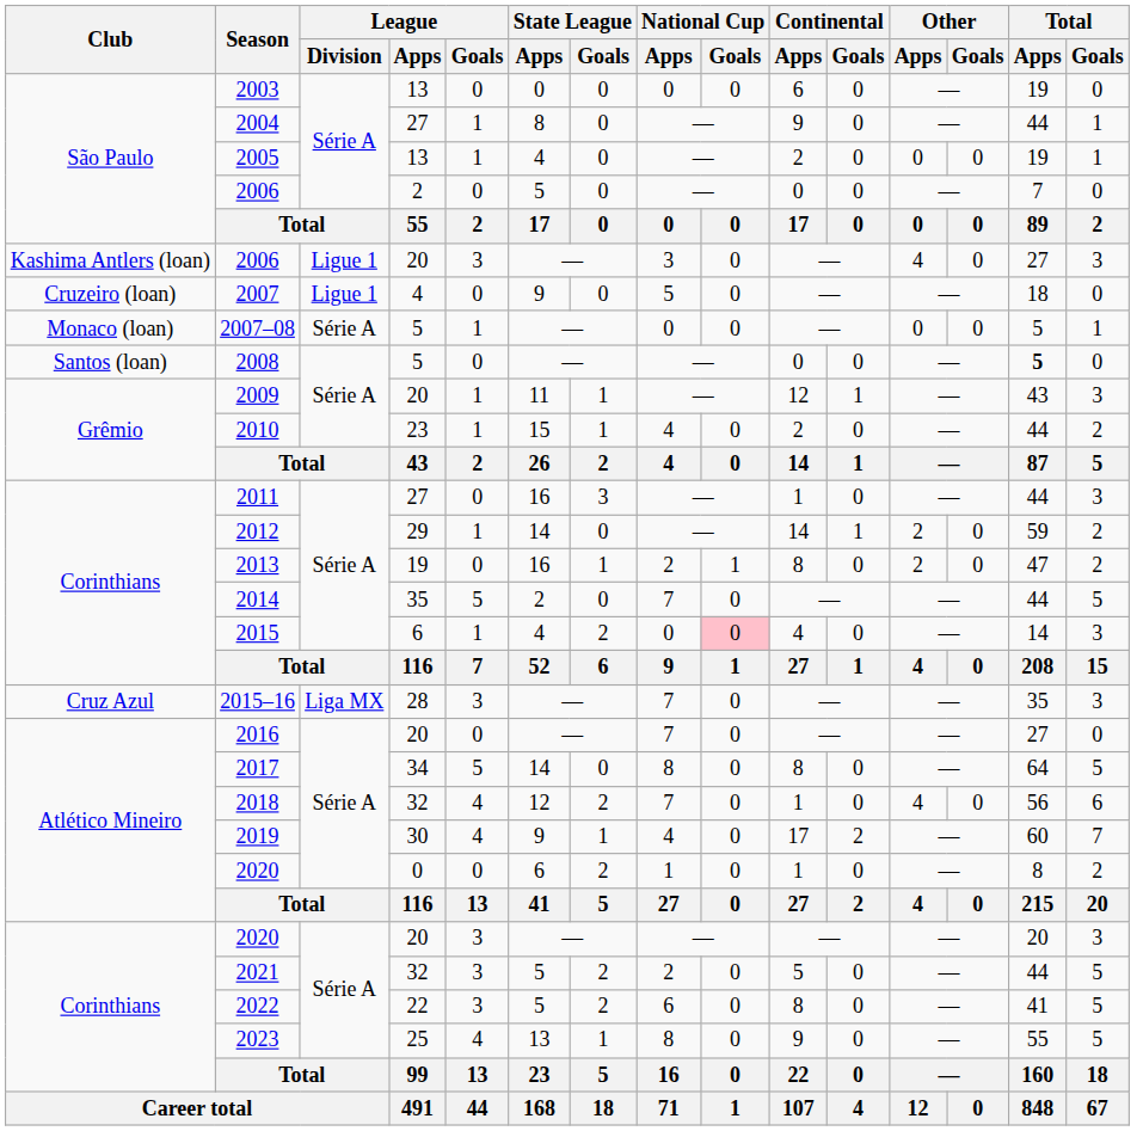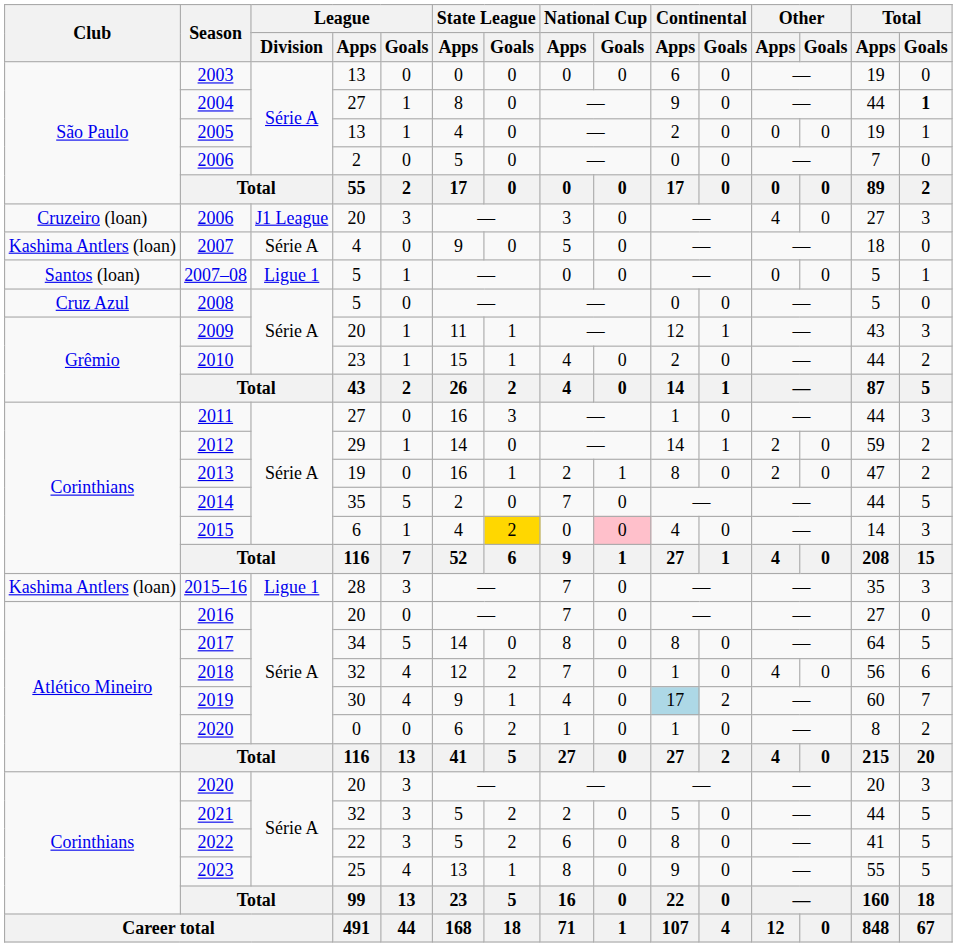 <table class="wikitable" style="text-align: center;">
 <tr>
 <th rowspan="2">Club</th>
 <th rowspan="2">Season</th>
 <th colspan="3">League</th>
 <th colspan="2">State League</th>
 <th colspan="2">National Cup</th>
 <th colspan="2">Continental</th>
 <th colspan="2">Other</th>
 <th colspan="2">Total</th>
 </tr>
 <tr>
 <th>Division</th>
 <th>Apps</th>
 <th>Goals</th>
 <th>Apps</th>
 <th>Goals</th>
 <th>Apps</th>
 <th>Goals</th>
 <th>Apps</th>
 <th>Goals</th>
 <th>Apps</th>
 <th>Goals</th>
 <th>Apps</th>
 <th>Goals</th>
 </tr>
 <tr>
 <td rowspan="5" valign="center"><a href='#'>São Paulo</a></td>
 <td><a href='#'>2003</a></td>
 <td rowspan="4"><a href='#'>Série A</a></td>
 <td>13</td>
 <td>0</td>
 <td>0</td>
 <td>0</td>
 <td>0</td>
 <td>0</td>
 <td>6</td>
 <td>0</td>
 <td colspan="2">—</td>
 <td>19</td>
 <td>0</td>
 </tr>
 <tr>
 <td><a href='#'>2004</a></td>
 <td>27</td>
 <td>1</td>
 <td>8</td>
 <td>0</td>
 <td colspan="2">—</td>
 <td>9</td>
 <td>0</td>
 <td colspan="2">—</td>
 <td>44</td>
-<td>1</td>
+<td><strong>1</strong></td>
 </tr>
 <tr>
 <td><a href='#'>2005</a></td>
 <td>13</td>
 <td>1</td>
 <td>4</td>
 <td>0</td>
 <td colspan="2">—</td>
 <td>2</td>
 <td>0</td>
 <td>0</td>
 <td>0</td>
 <td>19</td>
 <td>1</td>
 </tr>
 <tr>
 <td><a href='#'>2006</a></td>
 <td>2</td>
 <td>0</td>
 <td>5</td>
 <td>0</td>
 <td colspan="2">—</td>
 <td>0</td>
 <td>0</td>
 <td colspan="2">—</td>
 <td>7</td>
 <td>0</td>
 </tr>
 <tr>
 <th colspan="2">Total</th>
 <th>55</th>
 <th>2</th>
 <th>17</th>
 <th>0</th>
 <th>0</th>
 <th>0</th>
 <th>17</th>
 <th>0</th>
 <th>0</th>
 <th>0</th>
 <th>89</th>
 <th>2</th>
 </tr>
 <tr>
-<td valign="center"><a href='#'>Kashima Antlers</a> (loan)</td>
+<td valign="center"><a href='#'>Cruzeiro</a> (loan)</td>
 <td><a href='#'>2006</a></td>
-<td><a href='#'>Ligue 1</a></td>
+<td><a href='#'>J1 League</a></td>
 <td>20</td>
 <td>3</td>
 <td colspan="2">—</td>
 <td>3</td>
 <td>0</td>
 <td colspan="2">—</td>
 <td>4</td>
 <td>0</td>
 <td>27</td>
 <td>3</td>
 </tr>
 <tr>
-<td valign="center"><a href='#'>Cruzeiro</a> (loan)</td>
+<td valign="center"><a href='#'>Kashima Antlers</a> (loan)</td>
 <td><a href='#'>2007</a></td>
-<td><a href='#'>Ligue 1</a></td>
+<td>Série A</td>
 <td>4</td>
 <td>0</td>
 <td>9</td>
 <td>0</td>
 <td>5</td>
 <td>0</td>
 <td colspan="2">—</td>
 <td colspan="2">—</td>
 <td>18</td>
 <td>0</td>
 </tr>
 <tr>
-<td valign="center"><a href='#'>Monaco</a> (loan)</td>
+<td valign="center"><a href='#'>Santos</a> (loan)</td>
 <td><a href='#'>2007–08</a></td>
-<td>Série A</td>
+<td><a href='#'>Ligue 1</a></td>
 <td>5</td>
 <td>1</td>
 <td colspan="2">—</td>
 <td>0</td>
 <td>0</td>
 <td colspan="2">—</td>
 <td>0</td>
 <td>0</td>
 <td>5</td>
 <td>1</td>
 </tr>
 <tr>
-<td valign="center"><a href='#'>Santos</a> (loan)</td>
+<td valign="center"><a href='#'>Cruz Azul</a></td>
 <td><a href='#'>2008</a></td>
 <td rowspan="3">Série A</td>
 <td>5</td>
 <td>0</td>
 <td colspan="2">—</td>
 <td colspan="2">—</td>
 <td>0</td>
 <td>0</td>
 <td colspan="2">—</td>
-<td><strong>5</strong></td>
+<td>5</td>
 <td>0</td>
 </tr>
 <tr>
 <td rowspan="3" valign="center"><a href='#'>Grêmio</a></td>
 <td><a href='#'>2009</a></td>
 <td>20</td>
 <td>1</td>
 <td>11</td>
 <td>1</td>
 <td colspan="2">—</td>
 <td>12</td>
 <td>1</td>
 <td colspan="2">—</td>
 <td>43</td>
 <td>3</td>
 </tr>
 <tr>
 <td><a href='#'>2010</a></td>
 <td>23</td>
 <td>1</td>
 <td>15</td>
 <td>1</td>
 <td>4</td>
 <td>0</td>
 <td>2</td>
 <td>0</td>
 <td colspan="2">—</td>
 <td>44</td>
 <td>2</td>
 </tr>
 <tr>
 <th colspan="2">Total</th>
 <th>43</th>
 <th>2</th>
 <th>26</th>
 <th>2</th>
 <th>4</th>
 <th>0</th>
 <th>14</th>
 <th>1</th>
 <th colspan="2">—</th>
 <th>87</th>
 <th>5</th>
 </tr>
 <tr>
 <td rowspan="6" valign="center"><a href='#'>Corinthians</a></td>
 <td><a href='#'>2011</a></td>
 <td rowspan="5">Série A</td>
 <td>27</td>
 <td>0</td>
 <td>16</td>
 <td>3</td>
 <td colspan="2">—</td>
 <td>1</td>
 <td>0</td>
 <td colspan="2">—</td>
 <td>44</td>
 <td>3</td>
 </tr>
 <tr>
 <td><a href='#'>2012</a></td>
 <td>29</td>
 <td>1</td>
 <td>14</td>
 <td>0</td>
 <td colspan="2">—</td>
 <td>14</td>
 <td>1</td>
 <td>2</td>
 <td>0</td>
 <td>59</td>
 <td>2</td>
 </tr>
 <tr>
 <td><a href='#'>2013</a></td>
 <td>19</td>
 <td>0</td>
 <td>16</td>
 <td>1</td>
 <td>2</td>
 <td>1</td>
 <td>8</td>
 <td>0</td>
 <td>2</td>
 <td>0</td>
 <td>47</td>
 <td>2</td>
 </tr>
 <tr>
 <td><a href='#'>2014</a></td>
 <td>35</td>
 <td>5</td>
 <td>2</td>
 <td>0</td>
 <td>7</td>
 <td>0</td>
 <td colspan="2">—</td>
 <td colspan="2">—</td>
 <td>44</td>
 <td>5</td>
 </tr>
 <tr>
 <td><a href='#'>2015</a></td>
 <td>6</td>
 <td>1</td>
 <td>4</td>
-<td>2</td>
+<td style="background: gold;">2</td>
 <td>0</td>
 <td style="background: pink;">0</td>
 <td>4</td>
 <td>0</td>
 <td colspan="2">—</td>
 <td>14</td>
 <td>3</td>
 </tr>
 <tr>
 <th colspan="2">Total</th>
 <th>116</th>
 <th>7</th>
 <th>52</th>
 <th>6</th>
 <th>9</th>
 <th>1</th>
 <th>27</th>
 <th>1</th>
 <th>4</th>
 <th>0</th>
 <th>208</th>
 <th>15</th>
 </tr>
 <tr>
-<td valign="center"><a href='#'>Cruz Azul</a></td>
+<td valign="center"><a href='#'>Kashima Antlers</a> (loan)</td>
 <td><a href='#'>2015–16</a></td>
-<td><a href='#'>Liga MX</a></td>
+<td><a href='#'>Ligue 1</a></td>
 <td>28</td>
 <td>3</td>
 <td colspan="2">—</td>
 <td>7</td>
 <td>0</td>
 <td colspan="2">—</td>
 <td colspan="2">—</td>
 <td>35</td>
 <td>3</td>
 </tr>
 <tr>
 <td rowspan="6" valign="center"><a href='#'>Atlético Mineiro</a></td>
 <td><a href='#'>2016</a></td>
 <td rowspan="5">Série A</td>
 <td>20</td>
 <td>0</td>
 <td colspan="2">—</td>
 <td>7</td>
 <td>0</td>
 <td colspan="2">—</td>
 <td colspan="2">—</td>
 <td>27</td>
 <td>0</td>
 </tr>
 <tr>
 <td><a href='#'>2017</a></td>
 <td>34</td>
 <td>5</td>
 <td>14</td>
 <td>0</td>
 <td>8</td>
 <td>0</td>
 <td>8</td>
 <td>0</td>
 <td colspan="2">—</td>
 <td>64</td>
 <td>5</td>
 </tr>
 <tr>
 <td><a href='#'>2018</a></td>
 <td>32</td>
 <td>4</td>
 <td>12</td>
 <td>2</td>
 <td>7</td>
 <td>0</td>
 <td>1</td>
 <td>0</td>
 <td>4</td>
 <td>0</td>
 <td>56</td>
 <td>6</td>
 </tr>
 <tr>
 <td><a href='#'>2019</a></td>
 <td>30</td>
 <td>4</td>
 <td>9</td>
 <td>1</td>
 <td>4</td>
 <td>0</td>
-<td>17</td>
+<td style="background: lightblue;">17</td>
 <td>2</td>
 <td colspan="2">—</td>
 <td>60</td>
 <td>7</td>
 </tr>
 <tr>
 <td><a href='#'>2020</a></td>
 <td>0</td>
 <td>0</td>
 <td>6</td>
 <td>2</td>
 <td>1</td>
 <td>0</td>
 <td>1</td>
 <td>0</td>
 <td colspan="2">—</td>
 <td>8</td>
 <td>2</td>
 </tr>
 <tr>
 <th colspan="2">Total</th>
 <th>116</th>
 <th>13</th>
 <th>41</th>
 <th>5</th>
 <th>27</th>
 <th>0</th>
 <th>27</th>
 <th>2</th>
 <th>4</th>
 <th>0</th>
 <th>215</th>
 <th>20</th>
 </tr>
 <tr>
 <td rowspan="5" valign="center"><a href='#'>Corinthians</a></td>
 <td><a href='#'>2020</a></td>
 <td rowspan="4">Série A</td>
 <td>20</td>
 <td>3</td>
 <td colspan="2">—</td>
 <td colspan="2">—</td>
 <td colspan="2">—</td>
 <td colspan="2">—</td>
 <td>20</td>
 <td>3</td>
 </tr>
 <tr>
 <td><a href='#'>2021</a></td>
 <td>32</td>
 <td>3</td>
 <td>5</td>
 <td>2</td>
 <td>2</td>
 <td>0</td>
 <td>5</td>
 <td>0</td>
 <td colspan="2">—</td>
 <td>44</td>
 <td>5</td>
 </tr>
 <tr>
 <td><a href='#'>2022</a></td>
 <td>22</td>
 <td>3</td>
 <td>5</td>
 <td>2</td>
 <td>6</td>
 <td>0</td>
 <td>8</td>
 <td>0</td>
 <td colspan="2">—</td>
 <td>41</td>
 <td>5</td>
 </tr>
 <tr>
 <td><a href='#'>2023</a></td>
 <td>25</td>
 <td>4</td>
 <td>13</td>
 <td>1</td>
 <td>8</td>
 <td>0</td>
 <td>9</td>
 <td>0</td>
 <td colspan="2">—</td>
 <td>55</td>
 <td>5</td>
 </tr>
 <tr>
 <th colspan="2">Total</th>
 <th>99</th>
 <th>13</th>
 <th>23</th>
 <th>5</th>
 <th>16</th>
 <th>0</th>
 <th>22</th>
 <th>0</th>
 <th colspan="2">—</th>
 <th>160</th>
 <th>18</th>
 </tr>
 <tr>
 <th colspan="3">Career total</th>
 <th>491</th>
 <th>44</th>
 <th>168</th>
 <th>18</th>
 <th>71</th>
 <th>1</th>
 <th>107</th>
 <th>4</th>
 <th>12</th>
 <th>0</th>
 <th>848</th>
 <th>67</th>
 </tr>
 </table>
